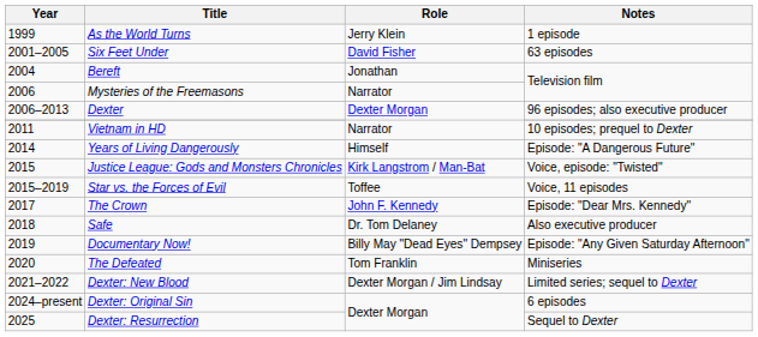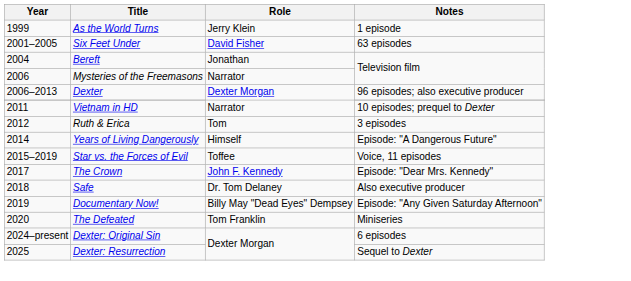 <table class="wikitable sortable">
 <tr>
 <th>Year</th>
 <th>Title</th>
 <th>Role</th>
 <th class="unsortable">Notes</th>
 </tr>
 <tr>
 <td>1999</td>
 <td><em><a href='#'>As the World Turns</a></em></td>
 <td>Jerry Klein</td>
 <td>1 episode</td>
 </tr>
 <tr>
 <td>2001–2005</td>
 <td><em><a href='#'>Six Feet Under</a></em></td>
 <td><a href='#'>David Fisher</a></td>
 <td>63 episodes</td>
 </tr>
 <tr>
 <td>2004</td>
 <td><em><a href='#'>Bereft</a></em></td>
 <td>Jonathan</td>
 <td rowspan="2">Television film</td>
 </tr>
 <tr>
 <td>2006</td>
 <td><em>Mysteries of the Freemasons</em></td>
 <td>Narrator</td>
 </tr>
 <tr>
 <td>2006–2013</td>
 <td><em><a href='#'>Dexter</a></em></td>
 <td rowspan="2"><a href='#'>Dexter Morgan</a></td>
 <td>96 episodes; also executive producer</td>
 </tr>
 <tr>
 </tr>
 <tr>
 <td>2011</td>
 <td><em><a href='#'>Vietnam in HD</a></em></td>
 <td>Narrator</td>
 <td>10 episodes; prequel to <em>Dexter</em></td>
 </tr>
 <tr>
+<td>2012</td>
+<td><em>Ruth & Erica</em></td>
+<td>Tom</td>
+<td>3 episodes</td>
+</tr>
+<tr>
 <td>2014</td>
 <td><em><a href='#'>Years of Living Dangerously</a></em></td>
 <td>Himself</td>
 <td>Episode: "A Dangerous Future"</td>
-</tr>
-<tr>
-<td>2015</td>
-<td><em><a href='#'>Justice League: Gods and Monsters Chronicles</a></em></td>
-<td><a href='#'>Kirk Langstrom</a> / <a href='#'>Man-Bat</a></td>
-<td>Voice, episode: "Twisted"</td>
 </tr>
 <tr>
 <td>2015–2019</td>
 <td><em><a href='#'>Star vs. the Forces of Evil</a></em></td>
 <td>Toffee</td>
 <td>Voice, 11 episodes</td>
 </tr>
 <tr>
 <td>2017</td>
 <td><em><a href='#'>The Crown</a></em></td>
 <td><a href='#'>John F. Kennedy</a></td>
 <td>Episode: "Dear Mrs. Kennedy"</td>
 </tr>
 <tr>
 <td>2018</td>
 <td><em><a href='#'>Safe</a></em></td>
 <td>Dr. Tom Delaney</td>
 <td>Also executive producer</td>
 </tr>
 <tr>
 <td>2019</td>
 <td><em><a href='#'>Documentary Now!</a></em></td>
 <td>Billy May "Dead Eyes" Dempsey</td>
 <td>Episode: "Any Given Saturday Afternoon"</td>
 </tr>
 <tr>
 <td>2020</td>
 <td><em><a href='#'>The Defeated</a></em></td>
 <td>Tom Franklin</td>
 <td>Miniseries</td>
 </tr>
 <tr>
-<td>2021–2022</td>
-<td><em><a href='#'>Dexter: New Blood</a></em></td>
-<td>Dexter Morgan / Jim Lindsay</td>
-<td>Limited series; sequel to <em><a href='#'>Dexter</a></em></td>
-</tr>
-<tr>
 <td>2024–present</td>
 <td><em><a href='#'>Dexter: Original Sin</a></em></td>
 <td rowspan="2">Dexter Morgan</td>
 <td>6 episodes</td>
 </tr>
 <tr>
 <td>2025</td>
 <td><em><a href='#'>Dexter: Resurrection</a></em></td>
 <td>Sequel to <em>Dexter</em></td>
 </tr>
 </table>
